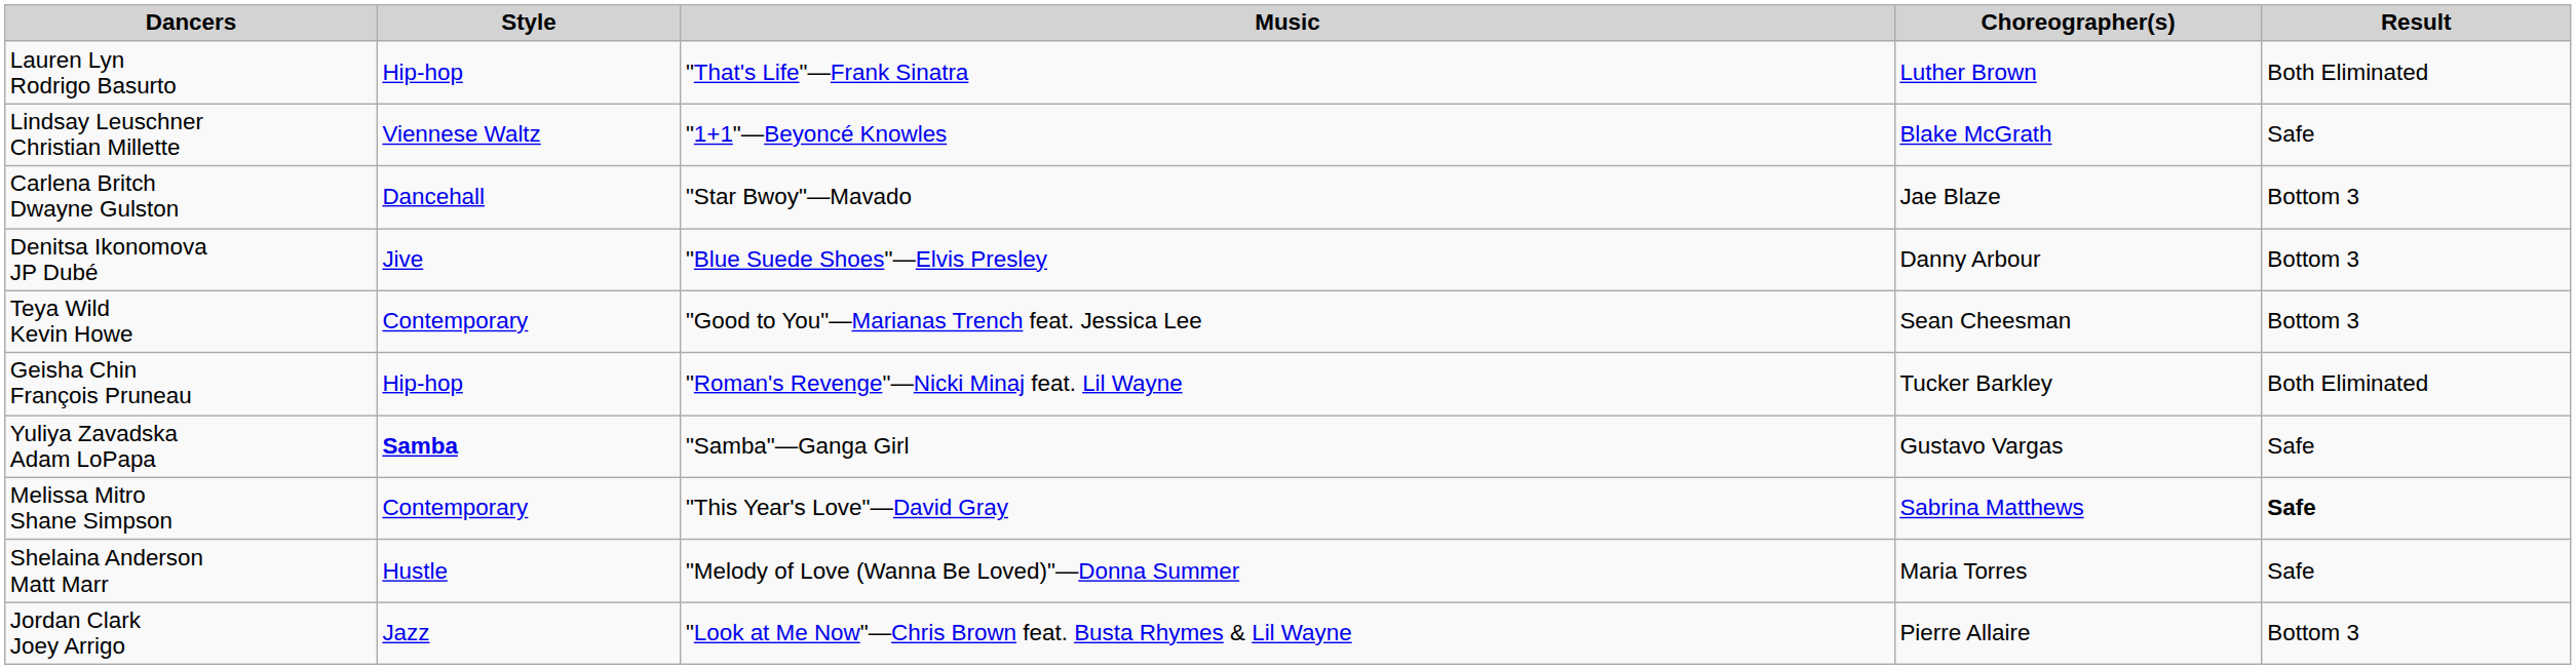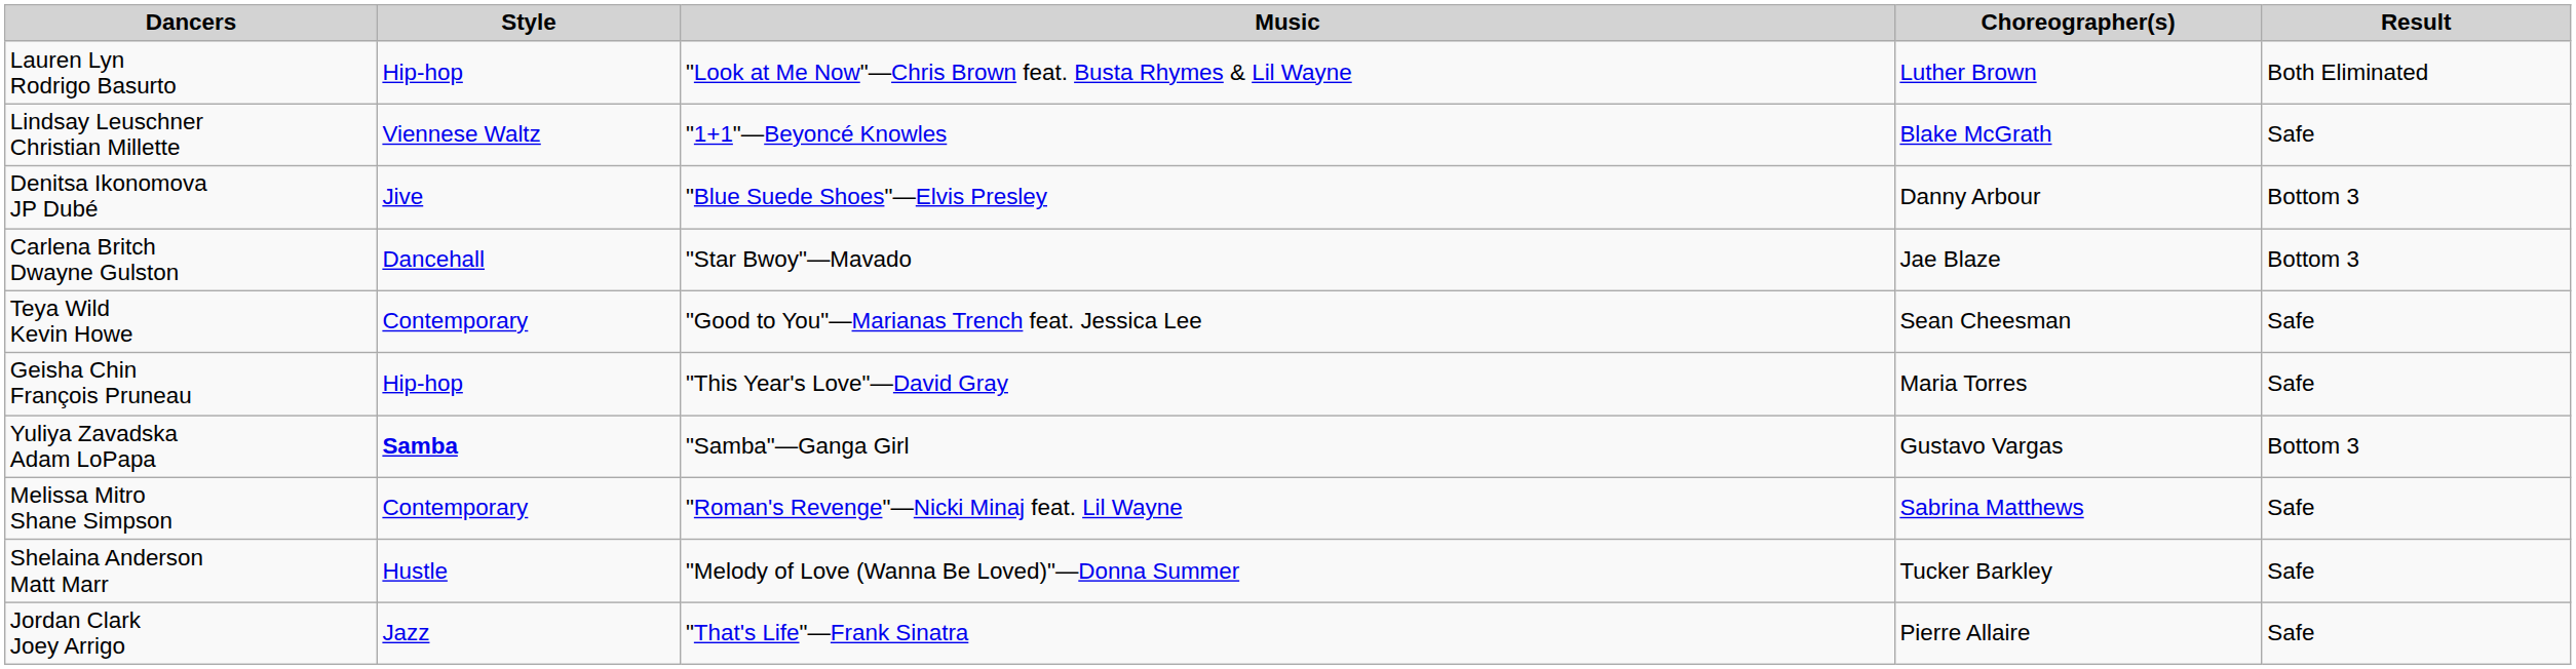 <table class="wikitable" width="90%">
 <tr bgcolor="lightgrey">
 <td align="center"><strong>Dancers</strong></td>
 <td align="center"><strong>Style</strong></td>
 <td align="center"><strong>Music</strong></td>
 <td align="center"><strong>Choreographer(s)</strong></td>
 <td align="center"><strong>Result</strong></td>
 </tr>
 <tr>
 <td>Lauren Lyn<br>Rodrigo Basurto</td>
 <td><a href='#'>Hip-hop</a></td>
-<td>"<a href='#'>That's Life</a>"—<a href='#'>Frank Sinatra</a></td>
+<td>"<a href='#'>Look at Me Now</a>"—<a href='#'>Chris Brown</a> feat. <a href='#'>Busta Rhymes</a> & <a href='#'>Lil Wayne</a></td>
 <td><a href='#'>Luther Brown</a></td>
 <td>Both Eliminated</td>
 </tr>
 <tr>
 <td>Lindsay Leuschner<br>Christian Millette</td>
 <td><a href='#'>Viennese Waltz</a></td>
 <td>"<a href='#'>1+1</a>"—<a href='#'>Beyoncé Knowles</a></td>
 <td><a href='#'>Blake McGrath</a></td>
 <td>Safe</td>
 </tr>
 <tr>
+<td>Denitsa Ikonomova<br>JP Dubé</td>
+<td><a href='#'>Jive</a></td>
+<td>"<a href='#'>Blue Suede Shoes</a>"—<a href='#'>Elvis Presley</a></td>
+<td>Danny Arbour</td>
+<td>Bottom 3</td>
+</tr>
+<tr>
 <td>Carlena Britch<br>Dwayne Gulston</td>
 <td><a href='#'>Dancehall</a></td>
 <td>"Star Bwoy"—Mavado</td>
 <td>Jae Blaze</td>
 <td>Bottom 3</td>
 </tr>
 <tr>
-<td>Denitsa Ikonomova<br>JP Dubé</td>
-<td><a href='#'>Jive</a></td>
-<td>"<a href='#'>Blue Suede Shoes</a>"—<a href='#'>Elvis Presley</a></td>
-<td>Danny Arbour</td>
-<td>Bottom 3</td>
-</tr>
-<tr>
 <td>Teya Wild<br>Kevin Howe</td>
 <td><a href='#'>Contemporary</a></td>
 <td>"Good to You"—<a href='#'>Marianas Trench</a> feat. Jessica Lee</td>
 <td>Sean Cheesman</td>
-<td>Bottom 3</td>
+<td>Safe</td>
 </tr>
 <tr>
 <td>Geisha Chin<br>François Pruneau</td>
 <td><a href='#'>Hip-hop</a></td>
-<td>"<a href='#'>Roman's Revenge</a>"—<a href='#'>Nicki Minaj</a> feat. <a href='#'>Lil Wayne</a></td>
-<td>Tucker Barkley</td>
-<td>Both Eliminated</td>
+<td>"This Year's Love"—<a href='#'>David Gray</a></td>
+<td>Maria Torres</td>
+<td>Safe</td>
 </tr>
 <tr>
 <td>Yuliya Zavadska<br>Adam LoPapa</td>
 <td><strong><a href='#'>Samba</a></strong></td>
 <td>"Samba"—Ganga Girl</td>
 <td>Gustavo Vargas</td>
-<td>Safe</td>
+<td>Bottom 3</td>
 </tr>
 <tr>
 <td>Melissa Mitro<br>Shane Simpson</td>
 <td><a href='#'>Contemporary</a></td>
-<td>"This Year's Love"—<a href='#'>David Gray</a></td>
+<td>"<a href='#'>Roman's Revenge</a>"—<a href='#'>Nicki Minaj</a> feat. <a href='#'>Lil Wayne</a></td>
 <td><a href='#'>Sabrina Matthews</a></td>
-<td><strong>Safe</strong></td>
+<td>Safe</td>
 </tr>
 <tr>
 <td>Shelaina Anderson<br>Matt Marr</td>
 <td><a href='#'>Hustle</a></td>
 <td>"Melody of Love (Wanna Be Loved)"—<a href='#'>Donna Summer</a></td>
-<td>Maria Torres</td>
+<td>Tucker Barkley</td>
 <td>Safe</td>
 </tr>
 <tr>
 <td>Jordan Clark<br>Joey Arrigo</td>
 <td><a href='#'>Jazz</a></td>
-<td>"<a href='#'>Look at Me Now</a>"—<a href='#'>Chris Brown</a> feat. <a href='#'>Busta Rhymes</a> & <a href='#'>Lil Wayne</a></td>
+<td>"<a href='#'>That's Life</a>"—<a href='#'>Frank Sinatra</a></td>
 <td>Pierre Allaire</td>
-<td>Bottom 3</td>
+<td>Safe</td>
 </tr>
 </table>
